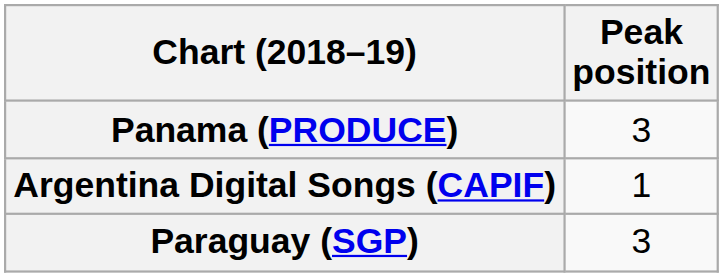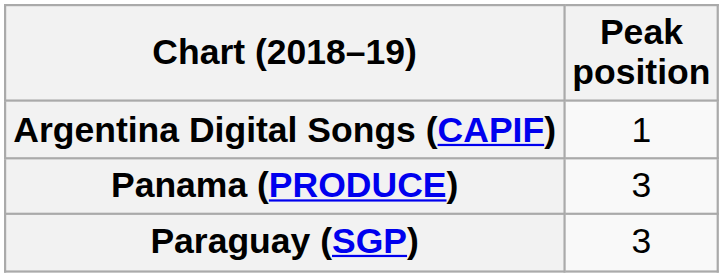 <table class="wikitable sortable plainrowheaders" style="text-align:center">
 <tr>
 <th scope="col">Chart (2018–19)</th>
 <th scope="col">Peak<br> position</th>
 </tr>
 <tr>
+<th scope="row">Argentina Digital Songs (<a href='#'>CAPIF</a>)</th>
+<td>1</td>
+</tr>
+<tr>
 <th scope="row">Panama (<a href='#'>PRODUCE</a>)</th>
 <td>3</td>
-</tr>
-<tr>
-<th scope="row">Argentina Digital Songs (<a href='#'>CAPIF</a>)</th>
-<td>1</td>
 </tr>
 <tr>
 <th scope="row">Paraguay (<a href='#'>SGP</a>)</th>
 <td>3</td>
 </tr>
 </table>
